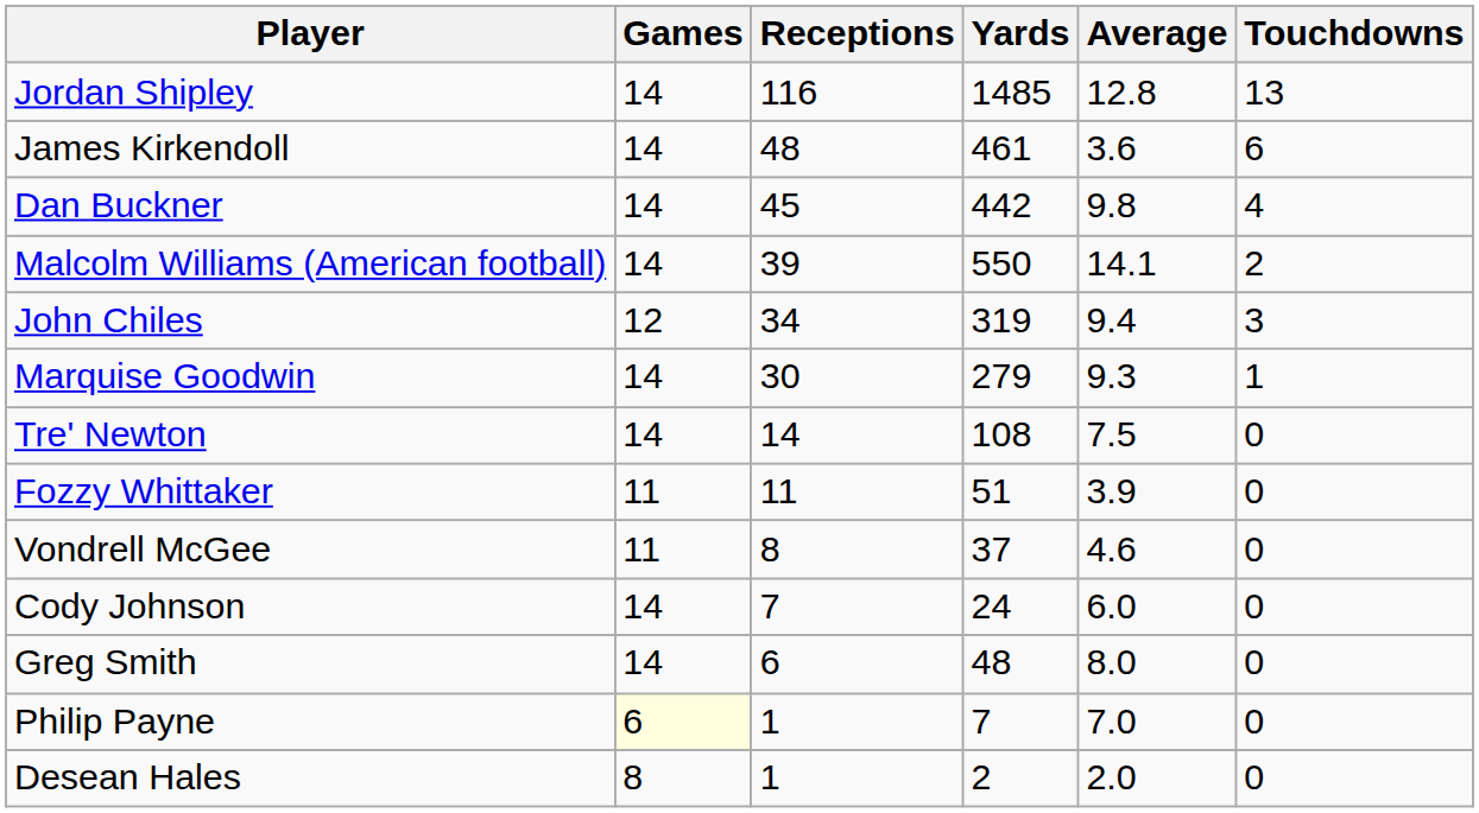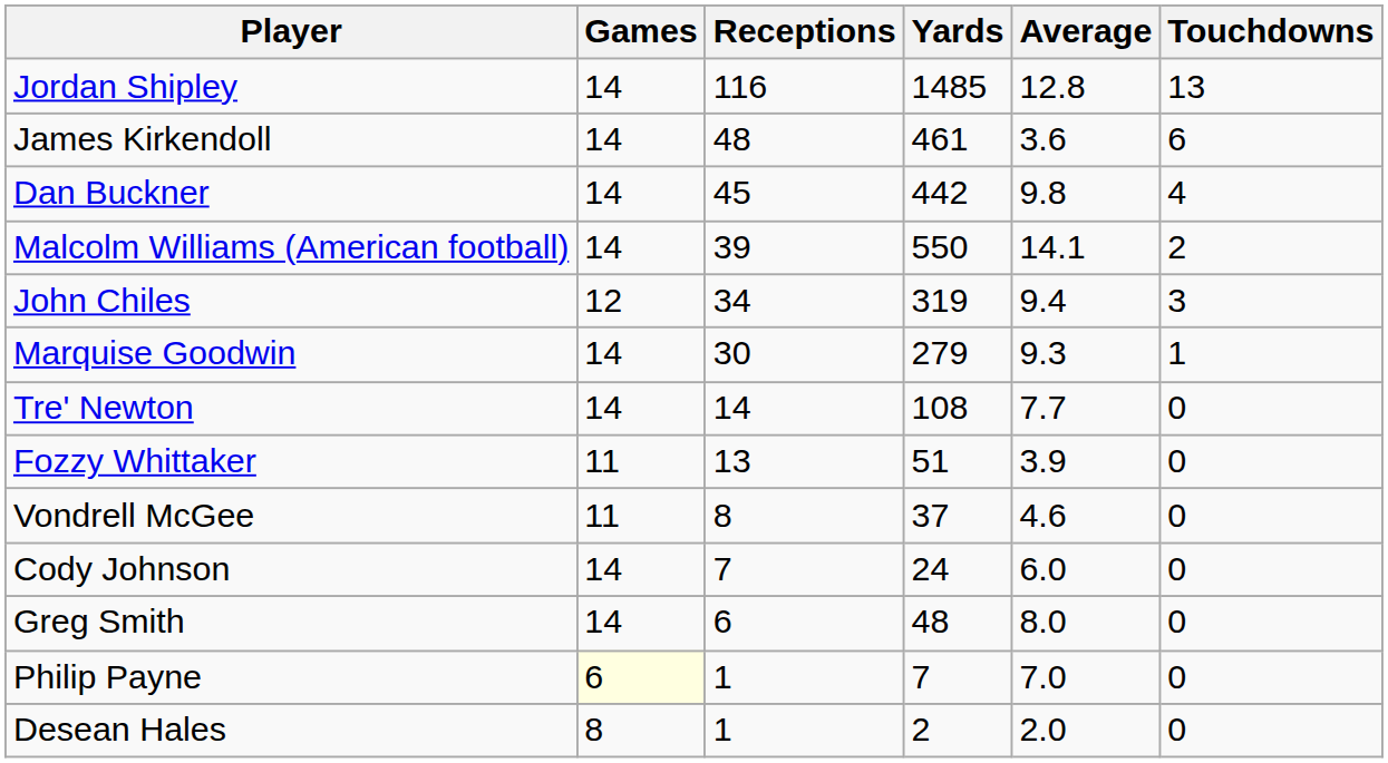 <table class="wikitable sortable">
 <tr>
 <th>Player</th>
 <th>Games</th>
 <th>Receptions</th>
 <th>Yards</th>
 <th>Average</th>
 <th>Touchdowns</th>
 </tr>
 <tr>
 <td><a href='#'>Jordan Shipley</a></td>
 <td>14</td>
 <td>116</td>
 <td>1485</td>
 <td>12.8</td>
 <td>13</td>
 </tr>
 <tr>
 <td>James Kirkendoll</td>
 <td>14</td>
 <td>48</td>
 <td>461</td>
 <td>3.6</td>
 <td>6</td>
 </tr>
 <tr>
 <td><a href='#'>Dan Buckner</a></td>
 <td>14</td>
 <td>45</td>
 <td>442</td>
 <td>9.8</td>
 <td>4</td>
 </tr>
 <tr>
 <td><a href='#'>Malcolm Williams (American football)</a></td>
 <td>14</td>
 <td>39</td>
 <td>550</td>
 <td>14.1</td>
 <td>2</td>
 </tr>
 <tr>
 <td><a href='#'>John Chiles</a></td>
 <td>12</td>
 <td>34</td>
 <td>319</td>
 <td>9.4</td>
 <td>3</td>
 </tr>
 <tr>
 <td><a href='#'>Marquise Goodwin</a></td>
 <td>14</td>
 <td>30</td>
 <td>279</td>
 <td>9.3</td>
 <td>1</td>
 </tr>
 <tr>
 <td><a href='#'>Tre' Newton</a></td>
 <td>14</td>
 <td>14</td>
 <td>108</td>
-<td>7.5</td>
+<td>7.7</td>
 <td>0</td>
 </tr>
 <tr>
 <td><a href='#'>Fozzy Whittaker</a></td>
 <td>11</td>
-<td>11</td>
+<td>13</td>
 <td>51</td>
 <td>3.9</td>
 <td>0</td>
 </tr>
 <tr>
 <td>Vondrell McGee</td>
 <td>11</td>
 <td>8</td>
 <td>37</td>
 <td>4.6</td>
 <td>0</td>
 </tr>
 <tr>
 <td>Cody Johnson</td>
 <td>14</td>
 <td>7</td>
 <td>24</td>
 <td>6.0</td>
 <td>0</td>
 </tr>
 <tr>
 <td>Greg Smith</td>
 <td>14</td>
 <td>6</td>
 <td>48</td>
 <td>8.0</td>
 <td>0</td>
 </tr>
 <tr>
 <td>Philip Payne</td>
 <td style="background: lightyellow;">6</td>
 <td>1</td>
 <td>7</td>
 <td>7.0</td>
 <td>0</td>
 </tr>
 <tr>
 <td>Desean Hales</td>
 <td>8</td>
 <td>1</td>
 <td>2</td>
 <td>2.0</td>
 <td>0</td>
 </tr>
 </table>
